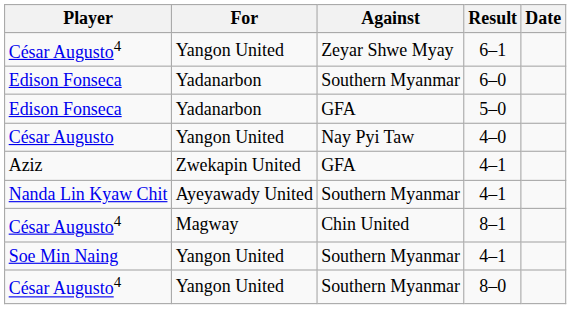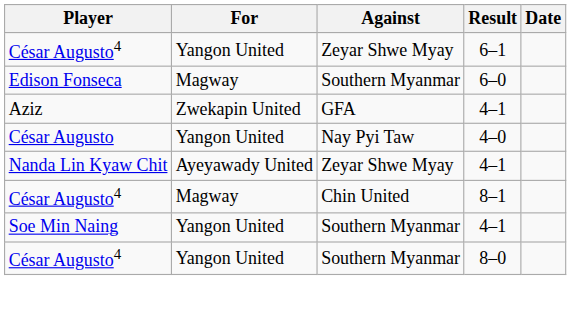 <table class="wikitable sorttable">
 <tr>
 <th>Player</th>
 <th>For</th>
 <th>Against</th>
 <th style="text-align:center">Result</th>
 <th>Date</th>
 </tr>
 <tr>
 <td> <a href='#'>César Augusto</a><sup>4</sup></td>
 <td>Yangon United</td>
 <td>Zeyar Shwe Myay</td>
 <td style="text-align:center;">6–1</td>
 <td></td>
 </tr>
 <tr>
 <td> <a href='#'>Edison Fonseca</a></td>
-<td>Yadanarbon</td>
+<td>Magway</td>
 <td>Southern Myanmar</td>
 <td style="text-align:center;">6–0</td>
 <td></td>
 </tr>
 <tr>
-<td> <a href='#'>Edison Fonseca</a></td>
-<td>Yadanarbon</td>
+<td> Aziz</td>
+<td>Zwekapin United</td>
 <td>GFA</td>
-<td style="text-align:center;">5–0</td>
+<td style="text-align:center;">4–1</td>
 <td></td>
 </tr>
 <tr>
 <td> <a href='#'>César Augusto</a></td>
 <td>Yangon United</td>
 <td>Nay Pyi Taw</td>
 <td style="text-align:center;">4–0</td>
 <td></td>
 </tr>
 <tr>
-<td> Aziz</td>
-<td>Zwekapin United</td>
-<td>GFA</td>
-<td style="text-align:center;">4–1</td>
-<td></td>
-</tr>
-<tr>
 <td> <a href='#'>Nanda Lin Kyaw Chit</a></td>
 <td>Ayeyawady United</td>
-<td>Southern Myanmar</td>
+<td>Zeyar Shwe Myay</td>
 <td style="text-align:center;">4–1</td>
 <td></td>
 </tr>
 <tr>
 <td> <a href='#'>César Augusto</a><sup>4</sup></td>
 <td>Magway</td>
 <td>Chin United</td>
 <td style="text-align:center;">8–1</td>
 <td></td>
 </tr>
 <tr>
 <td> <a href='#'>Soe Min Naing</a></td>
 <td>Yangon United</td>
 <td>Southern Myanmar</td>
 <td style="text-align:center;">4–1</td>
 <td></td>
 </tr>
 <tr>
 <td> <a href='#'>César Augusto</a><sup>4</sup></td>
 <td>Yangon United</td>
 <td>Southern Myanmar</td>
 <td style="text-align:center;">8–0</td>
 <td></td>
 </tr>
 </table>
